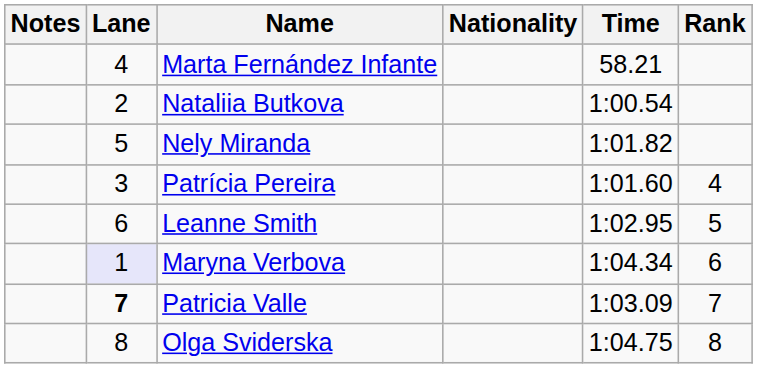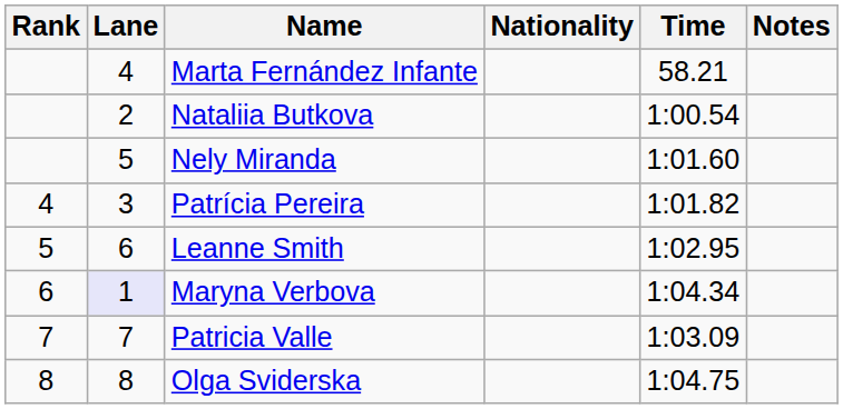 <table class="wikitable sortable" style="text-align:center">
 <tr>
-<th>Notes</th>
+<th>Rank</th>
 <th>Lane</th>
 <th>Name</th>
 <th>Nationality</th>
 <th>Time</th>
-<th>Rank</th>
+<th>Notes</th>
 </tr>
 <tr>
 <td></td>
 <td>4</td>
 <td align=left><a href='#'>Marta Fernández Infante</a></td>
 <td align=left></td>
 <td>58.21</td>
 <td></td>
 </tr>
 <tr>
 <td></td>
 <td>2</td>
 <td align=left><a href='#'>Nataliia Butkova</a></td>
 <td align=left></td>
 <td>1:00.54</td>
 <td></td>
 </tr>
 <tr>
 <td></td>
 <td>5</td>
 <td align=left><a href='#'>Nely Miranda</a></td>
 <td align=left></td>
+<td>1:01.60</td>
+<td></td>
+</tr>
+<tr>
+<td>4</td>
+<td>3</td>
+<td align=left><a href='#'>Patrícia Pereira</a></td>
+<td align=left></td>
 <td>1:01.82</td>
 <td></td>
 </tr>
 <tr>
-<td></td>
-<td>3</td>
-<td align=left><a href='#'>Patrícia Pereira</a></td>
-<td align=left></td>
-<td>1:01.60</td>
-<td>4</td>
-</tr>
-<tr>
-<td></td>
+<td>5</td>
 <td>6</td>
 <td align=left><a href='#'>Leanne Smith</a></td>
 <td align=left></td>
 <td>1:02.95</td>
-<td>5</td>
+<td></td>
 </tr>
 <tr>
-<td></td>
+<td>6</td>
 <td style="background: lavender;">1</td>
 <td align=left><a href='#'>Maryna Verbova</a></td>
 <td align=left></td>
 <td>1:04.34</td>
-<td>6</td>
+<td></td>
 </tr>
 <tr>
-<td></td>
-<td><strong>7</strong></td>
+<td>7</td>
+<td>7</td>
 <td align=left><a href='#'>Patricia Valle</a></td>
 <td align=left></td>
 <td>1:03.09</td>
-<td>7</td>
+<td></td>
 </tr>
 <tr>
-<td></td>
+<td>8</td>
 <td>8</td>
 <td align=left><a href='#'>Olga Sviderska</a></td>
 <td align=left></td>
 <td>1:04.75</td>
-<td>8</td>
+<td></td>
 </tr>
 </table>
